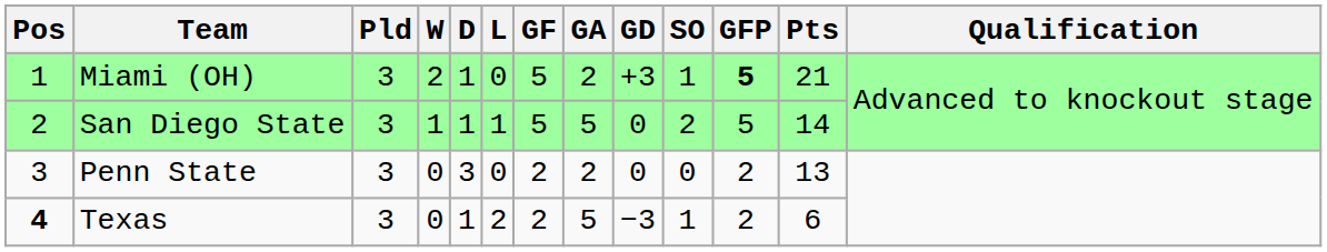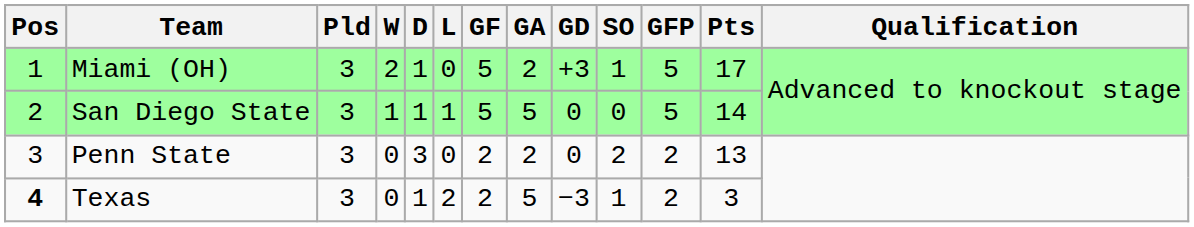 <table class="wikitable" style="text-align:center">
 <tr>
 <th>Pos</th>
 <th>Team</th>
 <th>Pld</th>
 <th>W</th>
 <th>D</th>
 <th>L</th>
 <th>GF</th>
 <th>GA</th>
 <th>GD</th>
 <th>SO</th>
 <th>GFP</th>
 <th>Pts</th>
 <th>Qualification</th>
 </tr>
 <tr bgcolor="#9eff9e">
 <td>1</td>
 <td style="text-align:left">Miami (OH)</td>
 <td>3</td>
 <td>2</td>
 <td>1</td>
 <td>0</td>
 <td>5</td>
 <td>2</td>
 <td>+3</td>
 <td>1</td>
-<td><strong>5</strong></td>
-<td>21</td>
+<td>5</td>
+<td>17</td>
 <td rowspan="2">Advanced to knockout stage</td>
 </tr>
 <tr bgcolor="#9eff9e">
 <td>2</td>
 <td style="text-align:left">San Diego State</td>
 <td>3</td>
 <td>1</td>
 <td>1</td>
 <td>1</td>
 <td>5</td>
 <td>5</td>
 <td>0</td>
-<td>2</td>
+<td>0</td>
 <td>5</td>
 <td>14</td>
 </tr>
 <tr>
 <td>3</td>
 <td style="text-align:left">Penn State</td>
 <td>3</td>
 <td>0</td>
 <td>3</td>
 <td>0</td>
 <td>2</td>
 <td>2</td>
 <td>0</td>
-<td>0</td>
+<td>2</td>
 <td>2</td>
 <td>13</td>
 <td rowspan="2"></td>
 </tr>
 <tr>
 <td><strong>4</strong></td>
 <td style="text-align:left">Texas</td>
 <td>3</td>
 <td>0</td>
 <td>1</td>
 <td>2</td>
 <td>2</td>
 <td>5</td>
 <td>−3</td>
 <td>1</td>
 <td>2</td>
-<td>6</td>
+<td>3</td>
 </tr>
 </table>
